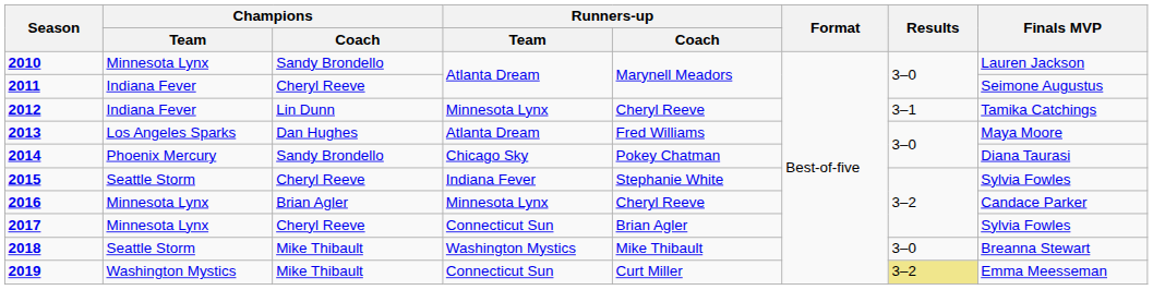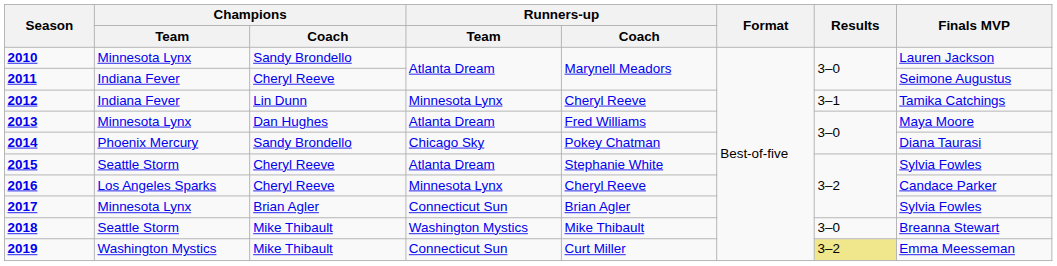 <table class="wikitable">
 <tr>
 <th style="width:4%;" rowspan="2">Season</th>
 <th style="width:16%;" colspan="2">Champions</th>
 <th style="width:16%;" colspan="2">Runners-up</th>
 <th style="width:5%;" rowspan="2">Format</th>
 <th style="width:3%;" rowspan="2">Results</th>
 <th style="width:8%;" rowspan="2">Finals MVP</th>
 </tr>
 <tr>
 <th style="width:8%;">Team</th>
 <th style="width:8%;">Coach</th>
 <th style="width:8%;">Team</th>
 <th style="width:8%;">Coach</th>
 </tr>
 <tr>
 <td><strong><a href='#'>2010</a></strong></td>
 <td><a href='#'>Minnesota Lynx</a></td>
 <td><a href='#'>Sandy Brondello</a></td>
 <td rowspan=2><a href='#'>Atlanta Dream</a></td>
 <td rowspan=2><a href='#'>Marynell Meadors</a></td>
 <td rowspan=10>Best-of-five</td>
 <td rowspan=2>3–0</td>
 <td><a href='#'>Lauren Jackson</a></td>
 </tr>
 <tr>
 <td><strong><a href='#'>2011</a></strong></td>
 <td><a href='#'>Indiana Fever</a></td>
 <td><a href='#'>Cheryl Reeve</a></td>
 <td><a href='#'>Seimone Augustus</a></td>
 </tr>
 <tr>
 <td><strong><a href='#'>2012</a></strong></td>
 <td><a href='#'>Indiana Fever</a></td>
 <td><a href='#'>Lin Dunn</a></td>
 <td><a href='#'>Minnesota Lynx</a></td>
 <td><a href='#'>Cheryl Reeve</a></td>
 <td>3–1</td>
 <td><a href='#'>Tamika Catchings</a></td>
 </tr>
 <tr>
 <td><strong><a href='#'>2013</a></strong></td>
-<td><a href='#'>Los Angeles Sparks</a></td>
+<td><a href='#'>Minnesota Lynx</a></td>
 <td><a href='#'>Dan Hughes</a></td>
 <td><a href='#'>Atlanta Dream</a></td>
 <td><a href='#'>Fred Williams</a></td>
 <td rowspan=2>3–0</td>
 <td><a href='#'>Maya Moore</a></td>
 </tr>
 <tr>
 <td><strong><a href='#'>2014</a></strong></td>
 <td><a href='#'>Phoenix Mercury</a></td>
 <td><a href='#'>Sandy Brondello</a></td>
 <td><a href='#'>Chicago Sky</a></td>
 <td><a href='#'>Pokey Chatman</a></td>
 <td><a href='#'>Diana Taurasi</a></td>
 </tr>
 <tr>
 <td><strong><a href='#'>2015</a></strong></td>
 <td><a href='#'>Seattle Storm</a></td>
 <td><a href='#'>Cheryl Reeve</a></td>
-<td><a href='#'>Indiana Fever</a></td>
+<td><a href='#'>Atlanta Dream</a></td>
 <td><a href='#'>Stephanie White</a></td>
 <td rowspan=3>3–2</td>
 <td><a href='#'>Sylvia Fowles</a></td>
 </tr>
 <tr>
 <td><strong><a href='#'>2016</a></strong></td>
-<td><a href='#'>Minnesota Lynx</a></td>
-<td><a href='#'>Brian Agler</a></td>
+<td><a href='#'>Los Angeles Sparks</a></td>
+<td><a href='#'>Cheryl Reeve</a></td>
 <td><a href='#'>Minnesota Lynx</a></td>
 <td><a href='#'>Cheryl Reeve</a></td>
 <td><a href='#'>Candace Parker</a></td>
 </tr>
 <tr>
 <td><strong><a href='#'>2017</a></strong></td>
 <td><a href='#'>Minnesota Lynx</a></td>
-<td><a href='#'>Cheryl Reeve</a></td>
+<td><a href='#'>Brian Agler</a></td>
 <td><a href='#'>Connecticut Sun</a></td>
 <td><a href='#'>Brian Agler</a></td>
 <td><a href='#'>Sylvia Fowles</a></td>
 </tr>
 <tr>
 <td><strong><a href='#'>2018</a></strong></td>
 <td><a href='#'>Seattle Storm</a></td>
 <td><a href='#'>Mike Thibault</a></td>
 <td><a href='#'>Washington Mystics</a></td>
 <td><a href='#'>Mike Thibault</a></td>
 <td>3–0</td>
 <td><a href='#'>Breanna Stewart</a></td>
 </tr>
 <tr>
 <td><strong><a href='#'>2019</a></strong></td>
 <td><a href='#'>Washington Mystics</a></td>
 <td><a href='#'>Mike Thibault</a></td>
 <td><a href='#'>Connecticut Sun</a></td>
 <td><a href='#'>Curt Miller</a></td>
 <td style="background: khaki;">3–2</td>
 <td><a href='#'>Emma Meesseman</a></td>
 </tr>
 </table>
